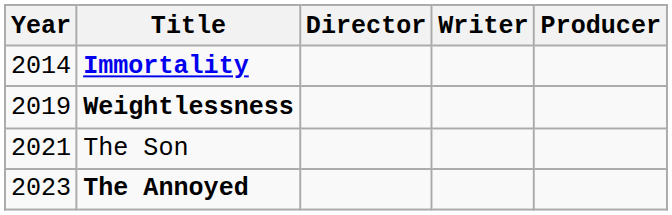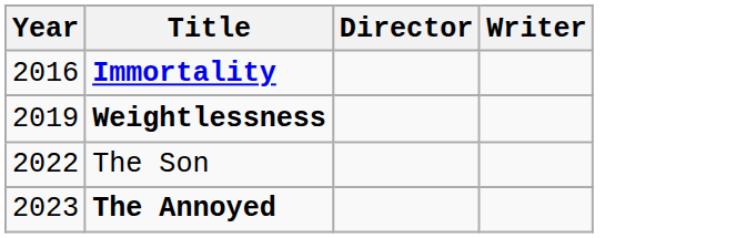 <table class="wikitable sortable">
 <tr>
 <th>Year</th>
 <th>Title</th>
 <th>Director</th>
 <th>Writer</th>
-<th>Producer</th>
 </tr>
 <tr>
-<td>2014</td>
+<td>2016</td>
 <td><strong><a href='#'>Immortality</a></strong></td>
-<td></td>
 <td></td>
 <td></td>
 </tr>
 <tr>
 <td>2019</td>
 <td><strong>Weightlessness</strong></td>
 <td></td>
 <td></td>
-<td></td>
 </tr>
 <tr>
-<td>2021</td>
+<td>2022</td>
 <td>The Son</td>
-<td></td>
 <td></td>
 <td></td>
 </tr>
 <tr>
 <td>2023</td>
 <td><strong>The Annoyed</strong></td>
 <td></td>
 <td></td>
-<td></td>
 </tr>
 </table>
